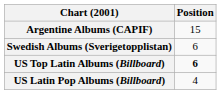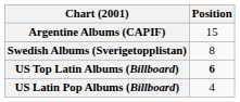 <table class="wikitable sortable plainrowheaders" style="text-align:center">
 <tr>
 <th scope="col">Chart (2001)</th>
 <th scope="col">Position</th>
 </tr>
 <tr>
 <th scope="row">Argentine Albums (CAPIF)</th>
 <td>15</td>
 </tr>
 <tr>
 <th scope="row">Swedish Albums (Sverigetopplistan)</th>
-<td>6</td>
+<td>8</td>
 </tr>
 <tr>
 <th scope="row">US Top Latin Albums (<em>Billboard</em>)</th>
 <td><strong>6</strong></td>
 </tr>
 <tr>
 <th scope="row">US Latin Pop Albums (<em>Billboard</em>)</th>
 <td>4</td>
 </tr>
 </table>
